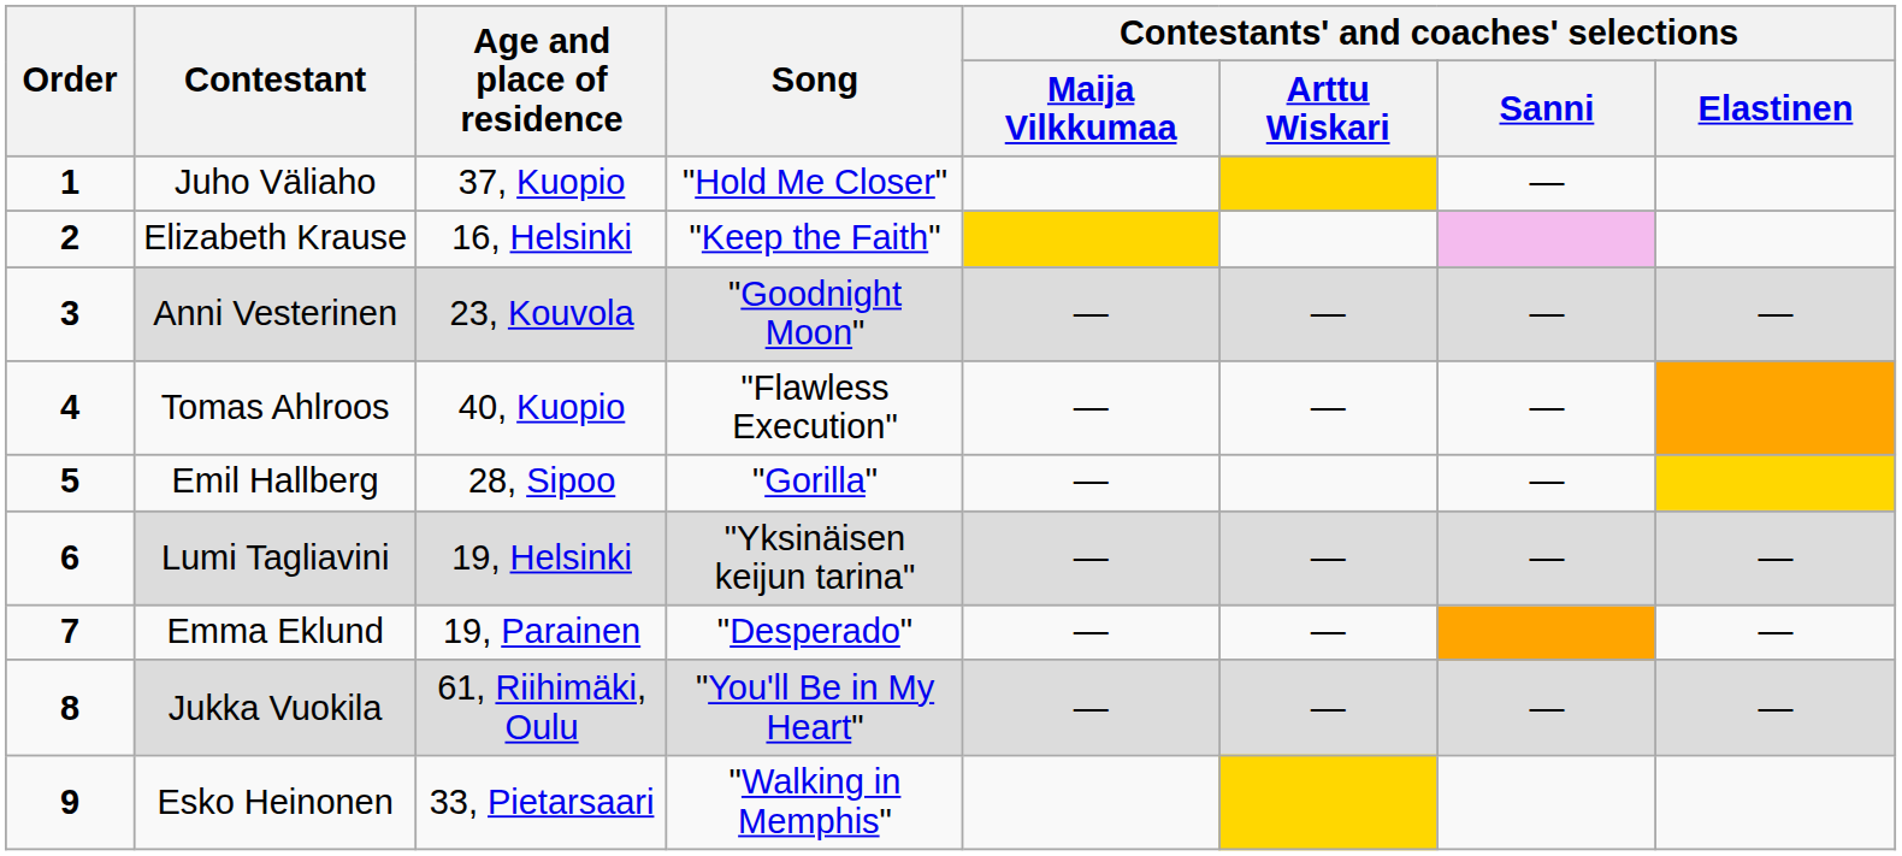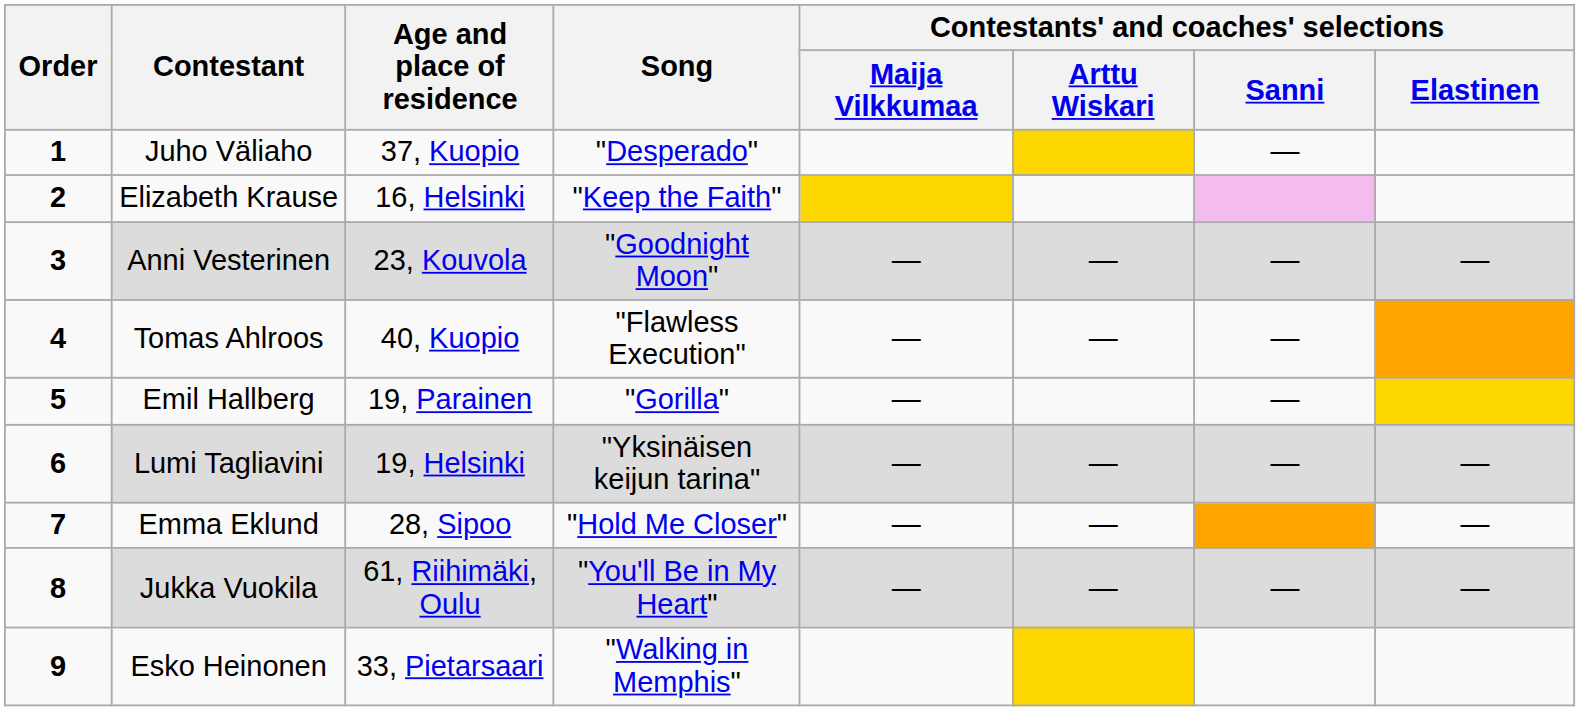 <table class="wikitable" style="text-align:center;">
 <tr>
 <th rowspan="2" scope="col" style="width:02%;">Order</th>
 <th rowspan="2" scope="col" style="width:10%;">Contestant</th>
 <th rowspan="2" scope="col" style="width:08%;">Age and place of residence</th>
 <th rowspan="2" scope="col" style="width:10%;">Song</th>
 <th colspan="4" scope="col" style="width:20%;">Contestants' and coaches' selections</th>
 </tr>
 <tr>
 <th style="width:08%;"><a href='#'>Maija Vilkkumaa</a></th>
 <th style="width:08%;"><a href='#'>Arttu Wiskari</a></th>
 <th style="width:08%;"><a href='#'>Sanni</a></th>
 <th style="width:08%;"><a href='#'>Elastinen</a></th>
 </tr>
 <tr>
 <td><strong>1</strong></td>
 <td>Juho Väliaho</td>
 <td>37, <a href='#'>Kuopio</a></td>
-<td>"<a href='#'>Hold Me Closer</a>"</td>
+<td>"<a href='#'>Desperado</a>"</td>
 <td><strong></strong></td>
 <td bgcolor="gold"><strong></strong></td>
 <td>—</td>
 <td><strong></strong></td>
 </tr>
 <tr>
 <td><strong>2</strong></td>
 <td>Elizabeth Krause</td>
 <td>16, <a href='#'>Helsinki</a></td>
 <td>"<a href='#'>Keep the Faith</a>"</td>
 <td bgcolor="gold"><strong></strong></td>
 <td><strong></strong></td>
 <td bgcolor="#f4bbee"><strong></strong></td>
 <td><strong></strong></td>
 </tr>
 <tr>
 <td><strong>3</strong></td>
 <td style="background:#DCDCDC;">Anni Vesterinen</td>
 <td style="background:#DCDCDC;">23, <a href='#'>Kouvola</a></td>
 <td style="background:#DCDCDC;">"<a href='#'>Goodnight Moon</a>"</td>
 <td style="background:#DCDCDC;">—</td>
 <td style="background:#DCDCDC;">—</td>
 <td style="background:#DCDCDC;">—</td>
 <td style="background:#DCDCDC;">—</td>
 </tr>
 <tr>
 <td><strong>4</strong></td>
 <td>Tomas Ahlroos</td>
 <td>40, <a href='#'>Kuopio</a></td>
 <td>"Flawless Execution"</td>
 <td>—</td>
 <td>—</td>
 <td>—</td>
 <td bgcolor="orange"><strong></strong></td>
 </tr>
 <tr>
 <td><strong>5</strong></td>
 <td>Emil Hallberg</td>
-<td>28, <a href='#'>Sipoo</a></td>
+<td>19, <a href='#'>Parainen</a></td>
 <td>"<a href='#'>Gorilla</a>"</td>
 <td>—</td>
 <td><strong></strong></td>
 <td>—</td>
 <td bgcolor="gold"><strong></strong></td>
 </tr>
 <tr>
 <td><strong>6</strong></td>
 <td style="background:#DCDCDC;">Lumi Tagliavini</td>
 <td style="background:#DCDCDC;">19, <a href='#'>Helsinki</a></td>
 <td style="background:#DCDCDC;">"Yksinäisen keijun tarina"</td>
 <td style="background:#DCDCDC;">—</td>
 <td style="background:#DCDCDC;">—</td>
 <td style="background:#DCDCDC;">—</td>
 <td style="background:#DCDCDC;">—</td>
 </tr>
 <tr>
 <td><strong>7</strong></td>
 <td>Emma Eklund</td>
-<td>19, <a href='#'>Parainen</a></td>
-<td>"<a href='#'>Desperado</a>"</td>
+<td>28, <a href='#'>Sipoo</a></td>
+<td>"<a href='#'>Hold Me Closer</a>"</td>
 <td>—</td>
 <td>—</td>
 <td bgcolor="orange"><strong></strong></td>
 <td>—</td>
 </tr>
 <tr>
 <td><strong>8</strong></td>
 <td style="background:#DCDCDC;">Jukka Vuokila</td>
 <td style="background:#DCDCDC;">61, <a href='#'>Riihimäki</a>, <a href='#'>Oulu</a></td>
 <td style="background:#DCDCDC;">"<a href='#'>You'll Be in My Heart</a>"</td>
 <td style="background:#DCDCDC;">—</td>
 <td style="background:#DCDCDC;">—</td>
 <td style="background:#DCDCDC;">—</td>
 <td style="background:#DCDCDC;">—</td>
 </tr>
 <tr>
 <td><strong>9</strong></td>
 <td>Esko Heinonen</td>
 <td>33, <a href='#'>Pietarsaari</a></td>
 <td>"<a href='#'>Walking in Memphis</a>"</td>
 <td><strong></strong></td>
 <td bgcolor="gold"><strong></strong></td>
 <td><strong></strong></td>
 <td><strong></strong></td>
 </tr>
 </table>
